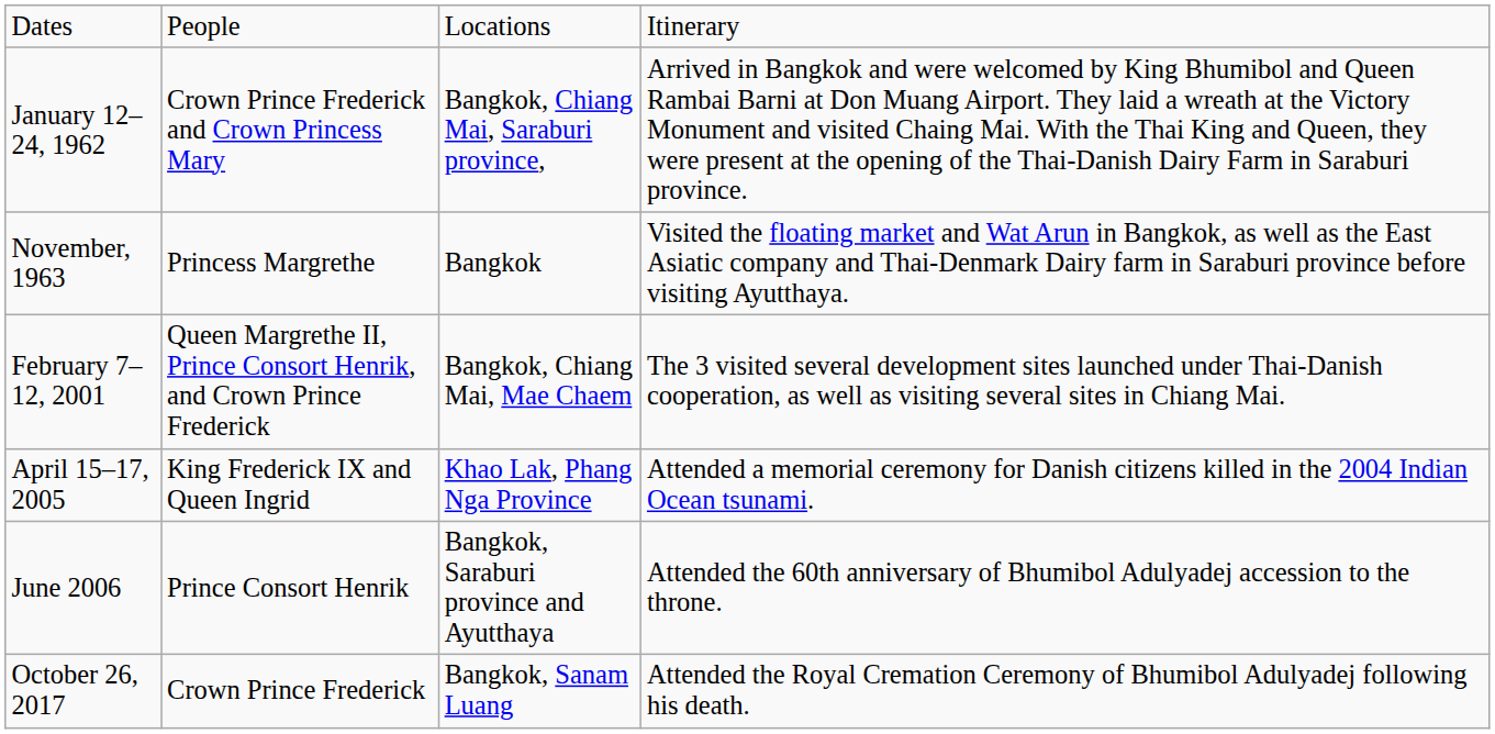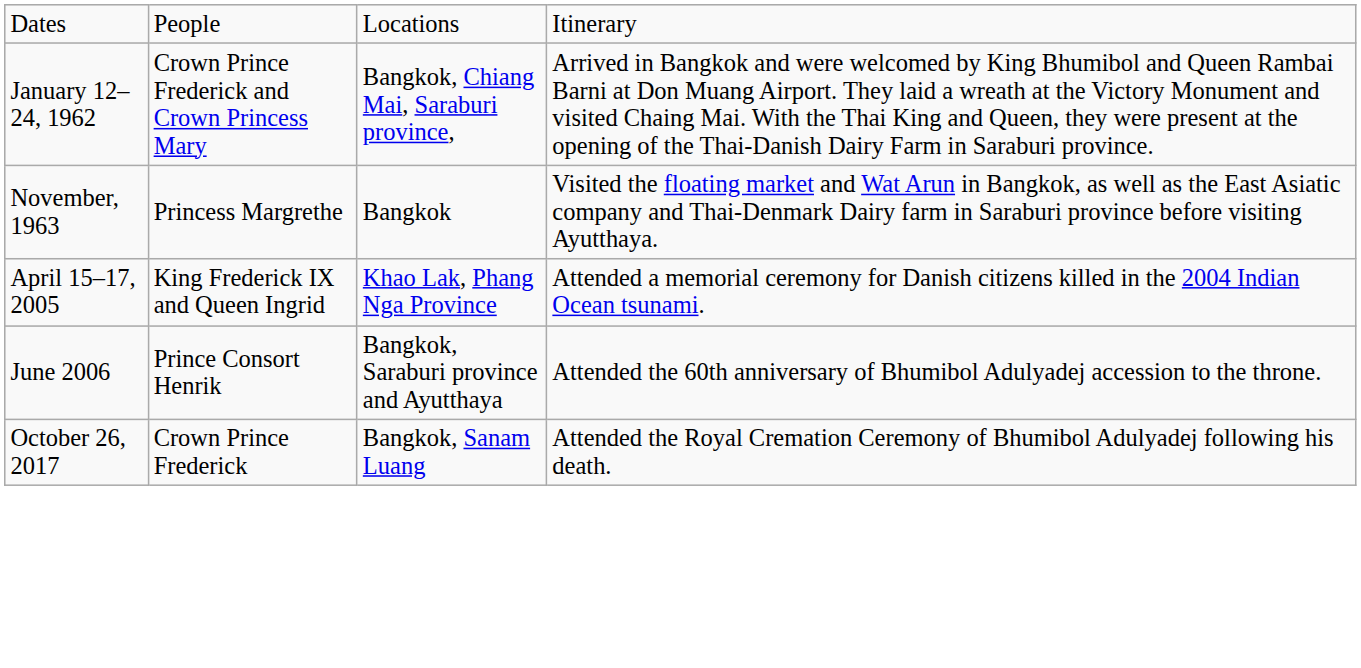 <table class="wikitable" style="margin:1em auto 1em auto">
 <tr>
 <td>Dates</td>
 <td>People</td>
 <td>Locations</td>
 <td>Itinerary</td>
 </tr>
 <tr>
 <td>January 12–24, 1962</td>
 <td>Crown Prince Frederick and <a href='#'>Crown Princess Mary</a></td>
 <td>Bangkok, <a href='#'>Chiang Mai</a>, <a href='#'>Saraburi province</a>,</td>
 <td>Arrived in Bangkok and were welcomed by King Bhumibol and Queen Rambai Barni at Don Muang Airport. They laid a wreath at the Victory Monument and visited Chaing Mai. With the Thai King and Queen, they were present at the opening of the Thai-Danish Dairy Farm in Saraburi province.</td>
 </tr>
 <tr>
 <td>November, 1963</td>
 <td>Princess Margrethe</td>
 <td>Bangkok</td>
 <td>Visited the <a href='#'>floating market</a> and <a href='#'>Wat Arun</a> in Bangkok, as well as the East Asiatic company and Thai-Denmark Dairy farm in Saraburi province before visiting Ayutthaya.</td>
 </tr>
 <tr>
-<td>February 7–12, 2001</td>
-<td>Queen Margrethe II, <a href='#'>Prince Consort Henrik</a>, and Crown Prince Frederick</td>
-<td>Bangkok, Chiang Mai, <a href='#'>Mae Chaem</a></td>
-<td>The 3 visited several development sites launched under Thai-Danish cooperation, as well as visiting several sites in Chiang Mai.</td>
-</tr>
-<tr>
 <td>April 15–17, 2005</td>
 <td>King Frederick IX and Queen Ingrid</td>
 <td><a href='#'>Khao Lak</a>, <a href='#'>Phang Nga Province</a></td>
 <td>Attended a memorial ceremony for Danish citizens killed in the <a href='#'>2004 Indian Ocean tsunami</a>.</td>
 </tr>
 <tr>
 <td>June 2006</td>
 <td>Prince Consort Henrik</td>
 <td>Bangkok, Saraburi province and Ayutthaya</td>
 <td>Attended the 60th anniversary of Bhumibol Adulyadej accession to the throne.</td>
 </tr>
 <tr>
 <td>October 26, 2017</td>
 <td>Crown Prince Frederick</td>
 <td>Bangkok, <a href='#'>Sanam Luang</a></td>
 <td>Attended the Royal Cremation Ceremony of Bhumibol Adulyadej following his death.</td>
 </tr>
 </table>
